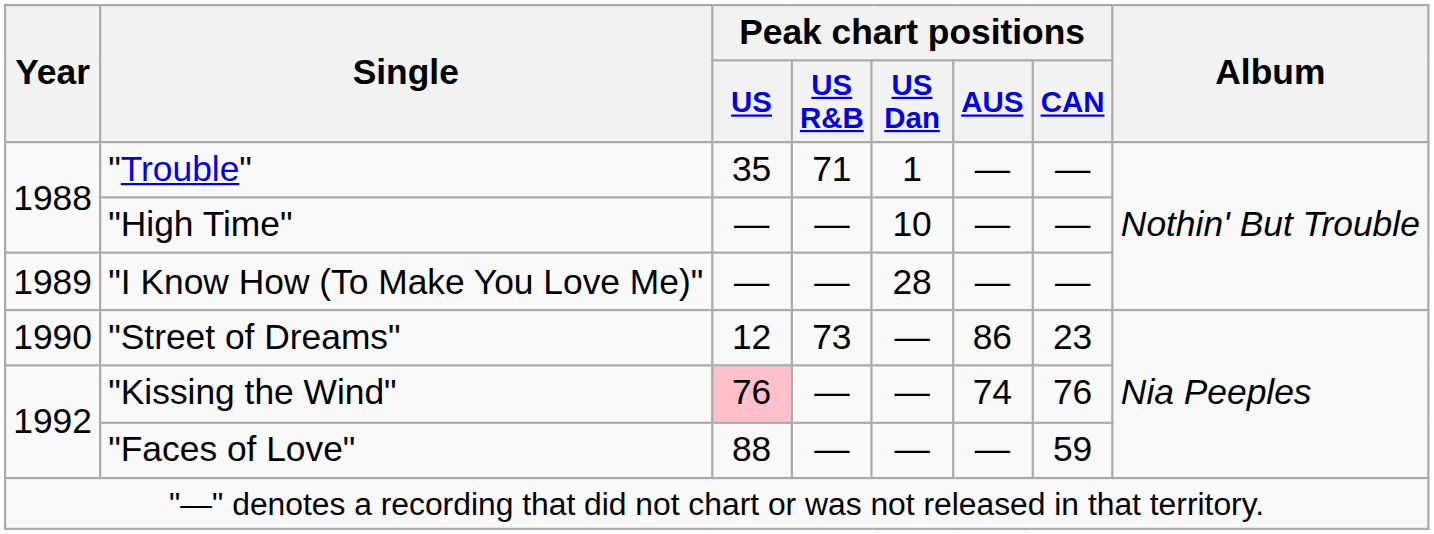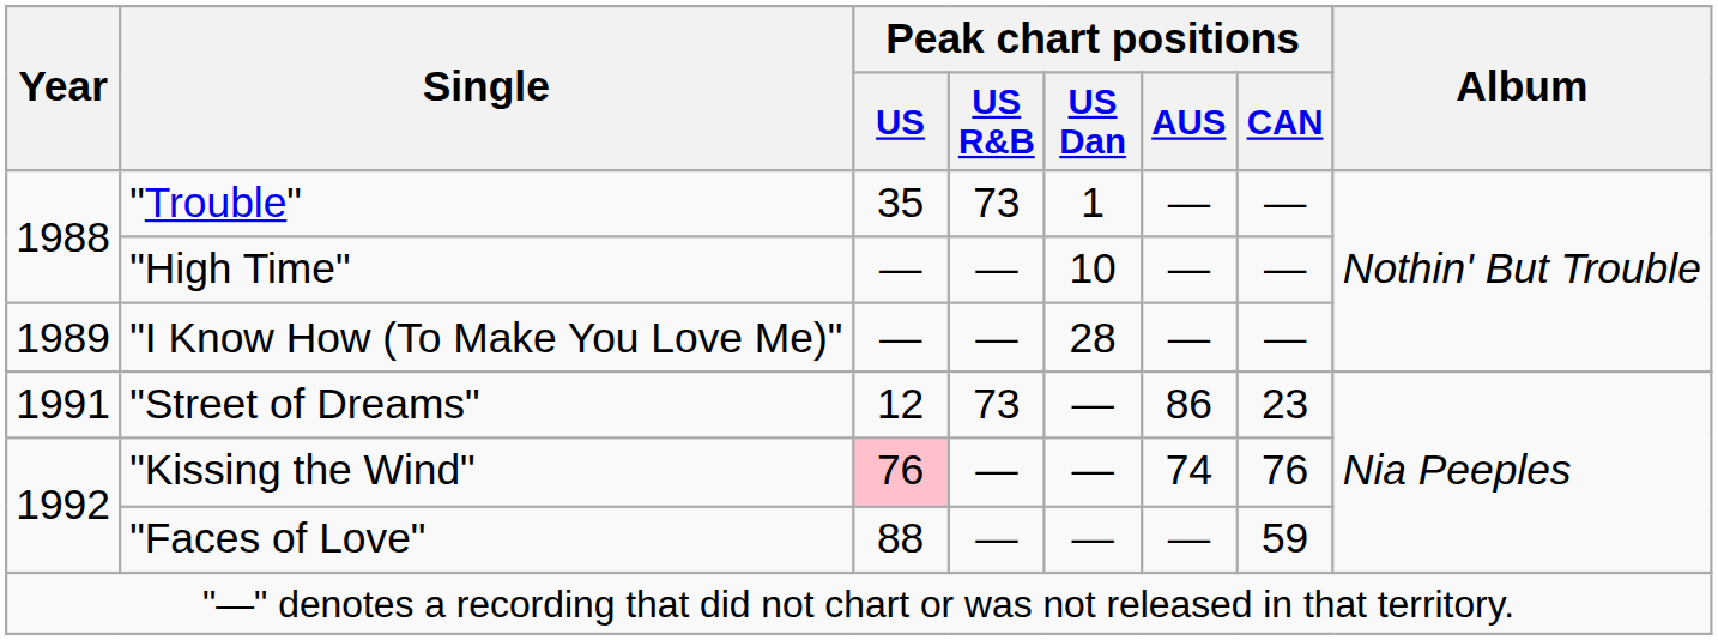 <table class="wikitable" style="text-align:center;">
 <tr>
 <th rowspan="2">Year</th>
 <th rowspan="2">Single</th>
 <th colspan="5">Peak chart positions</th>
 <th rowspan="2">Album</th>
 </tr>
 <tr style="font-size:smaller;">
 <th style="width:30px;"><a href='#'>US</a><br></th>
 <th style="width:30px;"><a href='#'>US<br>R&B</a><br></th>
 <th style="width:30px;"><a href='#'>US<br>Dan</a><br></th>
 <th style="width:30px;"><a href='#'>AUS</a><br></th>
 <th style="width:30px;"><a href='#'>CAN</a><br></th>
 </tr>
 <tr>
 <td rowspan="2">1988</td>
 <td style="text-align:left;">"<a href='#'>Trouble</a>"</td>
 <td>35</td>
-<td>71</td>
+<td>73</td>
 <td>1</td>
 <td>—</td>
 <td>—</td>
 <td style="text-align:left;" rowspan="3"><em>Nothin' But Trouble</em></td>
 </tr>
 <tr>
 <td style="text-align:left;">"High Time"</td>
 <td>—</td>
 <td>—</td>
 <td>10</td>
 <td>—</td>
 <td>—</td>
 </tr>
 <tr>
 <td>1989</td>
 <td style="text-align:left;">"I Know How (To Make You Love Me)"</td>
 <td>—</td>
 <td>—</td>
 <td>28</td>
 <td>—</td>
 <td>—</td>
 </tr>
 <tr>
-<td>1990</td>
+<td>1991</td>
 <td style="text-align:left;">"Street of Dreams"</td>
 <td>12</td>
 <td>73</td>
 <td>—</td>
 <td>86</td>
 <td>23</td>
 <td style="text-align:left;" rowspan="3"><em>Nia Peeples</em></td>
 </tr>
 <tr>
 <td rowspan="2">1992</td>
 <td style="text-align:left;">"Kissing the Wind"</td>
 <td style="background: pink;">76</td>
 <td>—</td>
 <td>—</td>
 <td>74</td>
 <td>76</td>
 </tr>
 <tr>
 <td style="text-align:left;">"Faces of Love"</td>
 <td>88</td>
 <td>—</td>
 <td>—</td>
 <td>—</td>
 <td>59</td>
 </tr>
 <tr>
 <td style="font-size:90%" colspan="14">"—" denotes a recording that did not chart or was not released in that territory.</td>
 </tr>
 </table>
